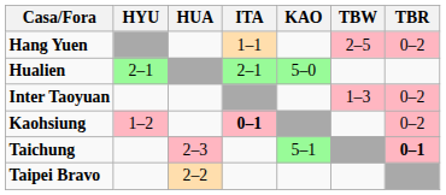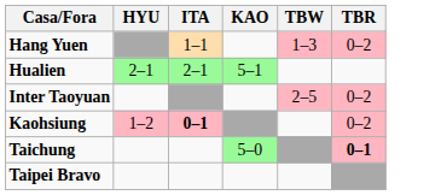 <table class="wikitable">
 <tr>
 <th>Casa/Fora</th>
 <th scope="col" width="45"><abbr>HYU</abbr></th>
-<th scope="col" width="45"><abbr>HUA</abbr></th>
 <th scope="col" width="45"><abbr>ITA</abbr></th>
 <th scope="col" width="45"><abbr>KAO</abbr></th>
 <th scope="col" width="45"><abbr>TBW</abbr></th>
 <th scope="col" width="45"><abbr>TBR</abbr></th>
 </tr>
 <tr>
 <td><strong>Hang Yuen</strong></td>
 <td style="font-weight: bold;background-color:#A9A9A9;"></td>
-<td style="text-align: center; font-weight: normal;background-color:transparent;"></td>
 <td style="text-align: center; font-weight: normal;background-color:#FFDEAD;">1–1</td>
 <td style="text-align: center; font-weight: normal;background-color:transparent;"></td>
-<td style="text-align: center; font-weight: normal;background-color:#FFB6C1;">2–5</td>
+<td style="text-align: center; font-weight: normal;background-color:#FFB6C1;">1–3</td>
 <td style="text-align: center; font-weight: normal;background-color:#FFB6C1;">0–2</td>
 </tr>
 <tr>
 <td><strong>Hualien</strong></td>
 <td style="text-align: center; font-weight: normal;background-color:#98FB98;">2–1</td>
-<td style="font-weight: bold;background-color:#A9A9A9;"></td>
 <td style="text-align: center; font-weight: normal;background-color:#98FB98;">2–1</td>
-<td style="text-align: center; font-weight: normal;background-color:#98FB98;">5–0</td>
+<td style="text-align: center; font-weight: normal;background-color:#98FB98;">5–1</td>
 <td style="text-align: center; font-weight: normal;background-color:transparent;"></td>
 <td style="text-align: center; font-weight: normal;background-color:transparent;"></td>
 </tr>
 <tr>
 <td><strong>Inter Taoyuan</strong></td>
 <td style="text-align: center; font-weight: normal;background-color:transparent;"></td>
-<td style="text-align: center; font-weight: normal;background-color:transparent;"></td>
 <td style="font-weight: bold;background-color:#A9A9A9;"></td>
 <td style="text-align: center; font-weight: normal;background-color:transparent;"></td>
-<td style="text-align: center; font-weight: normal;background-color:#FFB6C1;">1–3</td>
+<td style="text-align: center; font-weight: normal;background-color:#FFB6C1;">2–5</td>
 <td style="text-align: center; font-weight: normal;background-color:#FFB6C1;">0–2</td>
 </tr>
 <tr>
 <td><strong>Kaohsiung</strong></td>
 <td style="text-align: center; font-weight: normal;background-color:#FFB6C1;">1–2</td>
-<td style="text-align: center; font-weight: normal;background-color:transparent;"></td>
 <td style="text-align: center; font-weight: normal;background-color:#FFB6C1;"><strong>0–1</strong></td>
 <td style="font-weight: bold;background-color:#A9A9A9;"></td>
 <td style="text-align: center; font-weight: normal;background-color:transparent;"></td>
 <td style="text-align: center; font-weight: normal;background-color:#FFB6C1;">0–2</td>
 </tr>
 <tr>
 <td><strong>Taichung</strong></td>
 <td style="text-align: center; font-weight: normal;background-color:transparent;"></td>
-<td style="text-align: center; font-weight: normal;background-color:#FFB6C1;">2–3</td>
 <td style="text-align: center; font-weight: normal;background-color:transparent;"></td>
-<td style="text-align: center; font-weight: normal;background-color:#98FB98;">5–1</td>
+<td style="text-align: center; font-weight: normal;background-color:#98FB98;">5–0</td>
 <td style="font-weight: bold;background-color:#A9A9A9;"></td>
 <td style="text-align: center; font-weight: normal;background-color:#FFB6C1;"><strong>0–1</strong></td>
 </tr>
 <tr>
 <td><strong>Taipei Bravo</strong></td>
 <td style="text-align: center; font-weight: normal;background-color:transparent;"></td>
-<td style="text-align: center; font-weight: normal;background-color:#FFDEAD;">2–2</td>
 <td style="text-align: center; font-weight: normal;background-color:transparent;"></td>
 <td style="text-align: center; font-weight: normal;background-color:transparent;"></td>
 <td style="text-align: center; font-weight: normal;background-color:transparent;"></td>
 <td style="font-weight: bold;background-color:#A9A9A9;"></td>
 </tr>
 </table>
